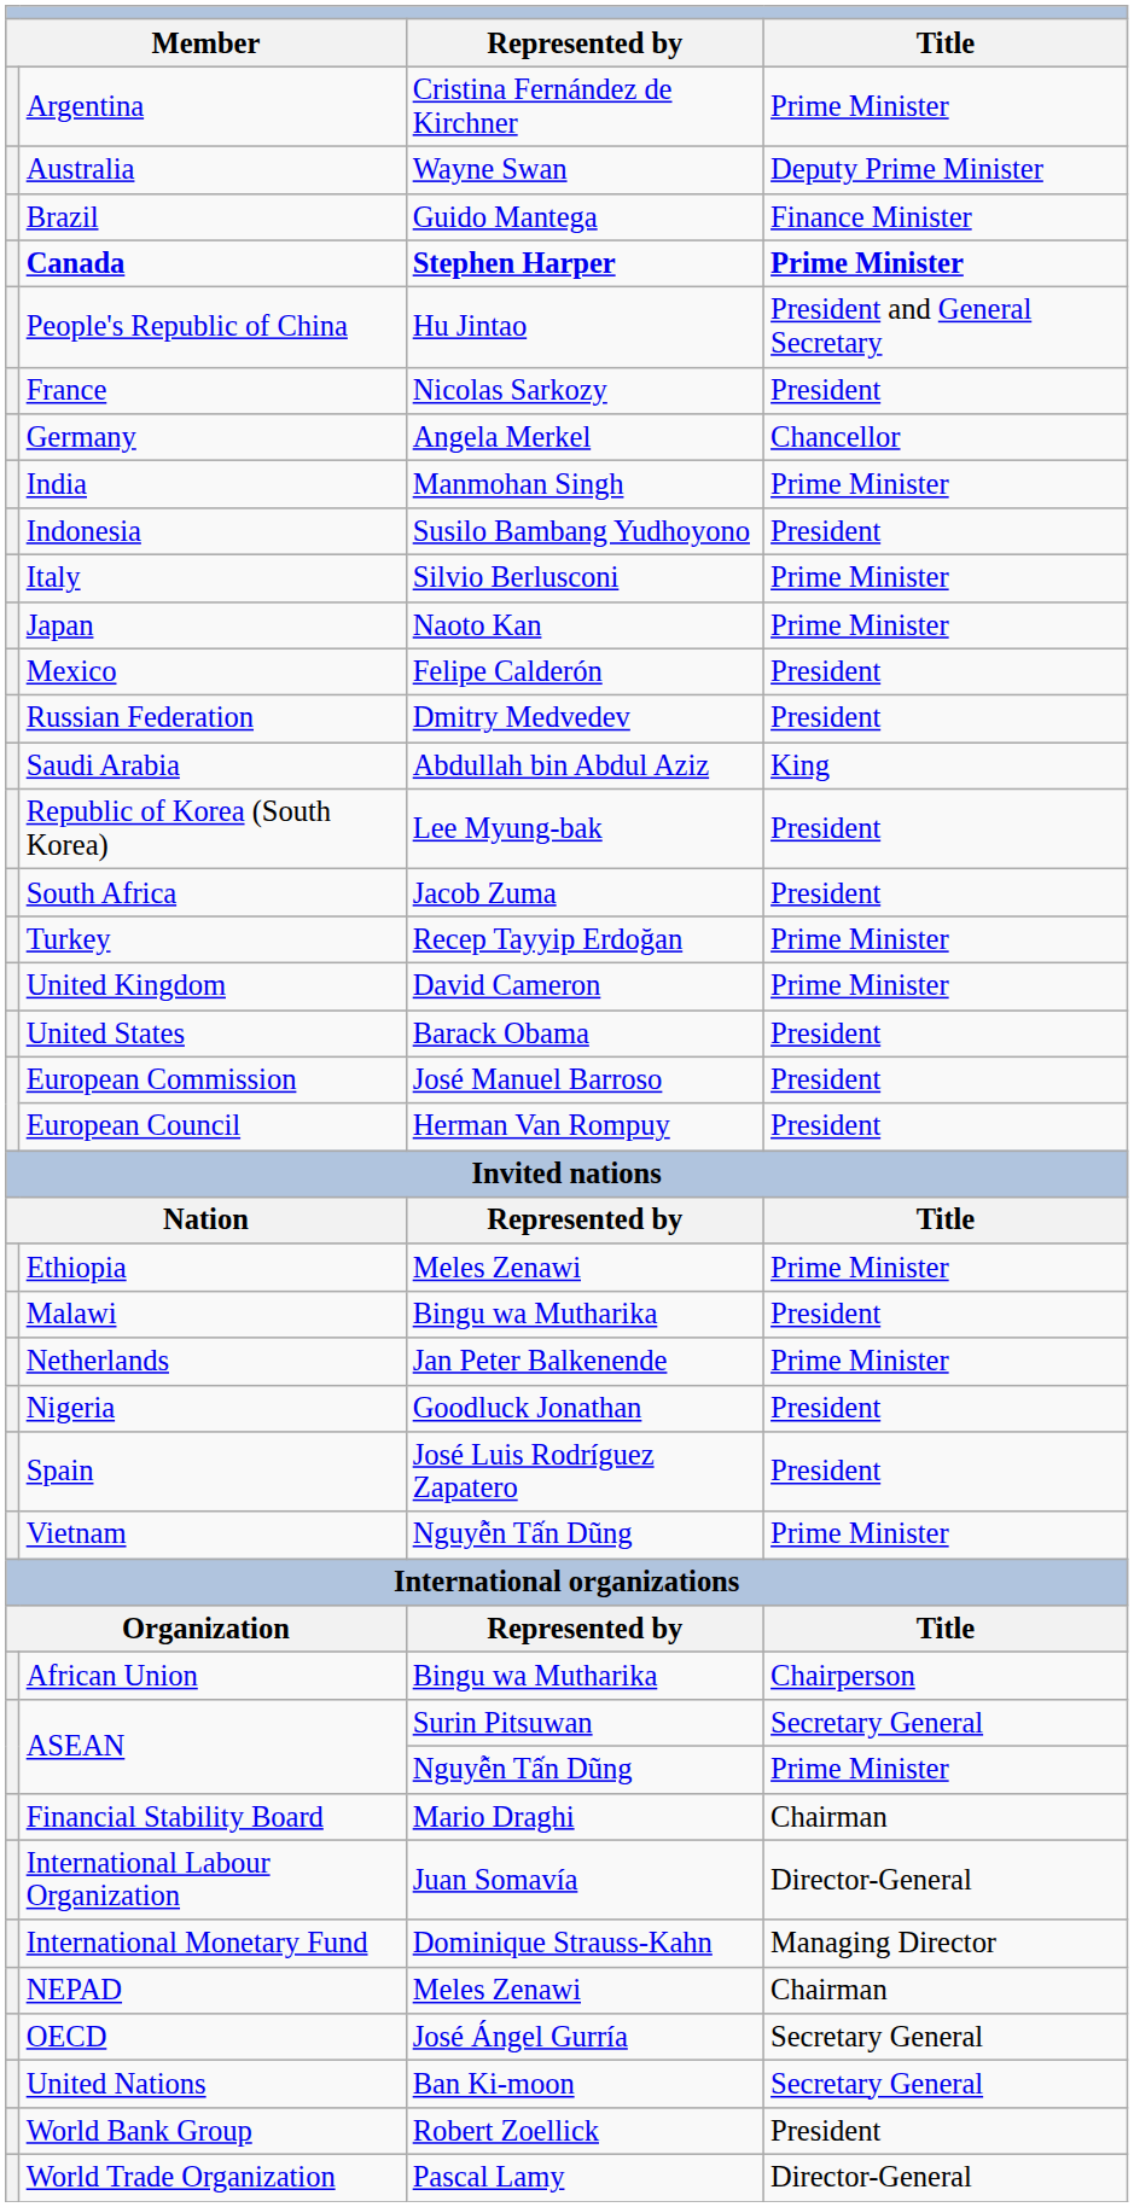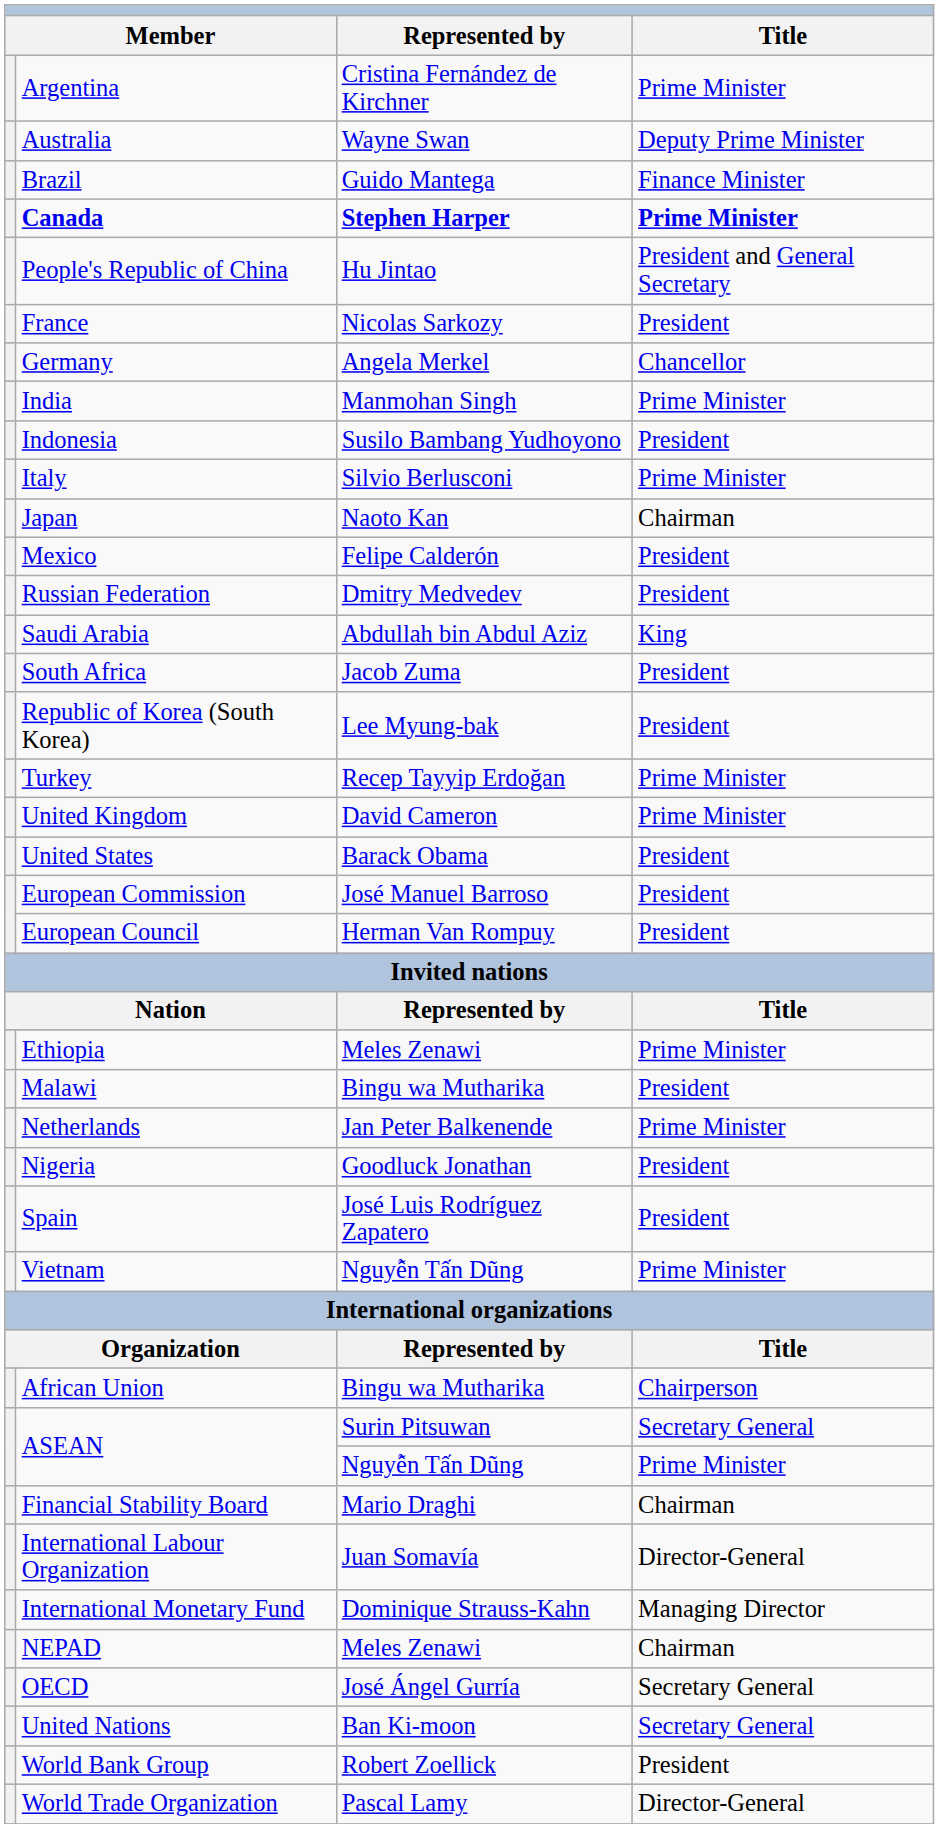 <table class="wikitable">
 <tr>
 <th colspan="4" style="background: LightSteelBlue;"></th>
 </tr>
 <tr style="background:#ccc; text-align:center;">
 <th colspan=2>Member</th>
 <th>Represented by</th>
 <th>Title</th>
 </tr>
 <tr>
 <th></th>
 <td><a href='#'>Argentina</a></td>
 <td><a href='#'>Cristina Fernández de Kirchner</a></td>
 <td><a href='#'>Prime Minister</a></td>
 </tr>
 <tr>
 <th></th>
 <td><a href='#'>Australia</a></td>
 <td><a href='#'>Wayne Swan</a></td>
 <td><a href='#'>Deputy Prime Minister</a></td>
 </tr>
 <tr>
 <th></th>
 <td><a href='#'>Brazil</a></td>
 <td><a href='#'>Guido Mantega</a></td>
 <td><a href='#'>Finance Minister</a></td>
 </tr>
 <tr>
 <th></th>
 <td><strong><a href='#'>Canada</a></strong></td>
 <td><strong><a href='#'>Stephen Harper</a></strong></td>
 <td><strong><a href='#'>Prime Minister</a></strong></td>
 </tr>
 <tr>
 <th></th>
 <td><a href='#'>People's Republic of China</a></td>
 <td><a href='#'>Hu Jintao</a></td>
 <td><a href='#'>President</a> and <a href='#'>General Secretary</a></td>
 </tr>
 <tr>
 <th></th>
 <td><a href='#'>France</a></td>
 <td><a href='#'>Nicolas Sarkozy</a></td>
 <td><a href='#'>President</a></td>
 </tr>
 <tr>
 <th></th>
 <td><a href='#'>Germany</a></td>
 <td><a href='#'>Angela Merkel</a></td>
 <td><a href='#'>Chancellor</a></td>
 </tr>
 <tr>
 <th></th>
 <td><a href='#'>India</a></td>
 <td><a href='#'>Manmohan Singh</a></td>
 <td><a href='#'>Prime Minister</a></td>
 </tr>
 <tr>
 <th></th>
 <td><a href='#'>Indonesia</a></td>
 <td><a href='#'>Susilo Bambang Yudhoyono</a></td>
 <td><a href='#'>President</a></td>
 </tr>
 <tr>
 <th></th>
 <td><a href='#'>Italy</a></td>
 <td><a href='#'>Silvio Berlusconi</a></td>
 <td><a href='#'>Prime Minister</a></td>
 </tr>
 <tr>
 <th></th>
 <td><a href='#'>Japan</a></td>
 <td><a href='#'>Naoto Kan</a></td>
-<td><a href='#'>Prime Minister</a></td>
+<td>Chairman</td>
 </tr>
 <tr>
 <th></th>
 <td><a href='#'>Mexico</a></td>
 <td><a href='#'>Felipe Calderón</a></td>
 <td><a href='#'>President</a></td>
 </tr>
 <tr>
 <th></th>
 <td><a href='#'>Russian Federation</a></td>
 <td><a href='#'>Dmitry Medvedev</a></td>
 <td><a href='#'>President</a></td>
 </tr>
 <tr>
 <th></th>
 <td><a href='#'>Saudi Arabia</a></td>
 <td><a href='#'>Abdullah bin Abdul Aziz</a></td>
 <td><a href='#'>King</a></td>
 </tr>
 <tr>
 <th></th>
-<td><a href='#'>Republic of Korea</a> (South Korea)</td>
-<td><a href='#'>Lee Myung-bak</a></td>
+<td><a href='#'>South Africa</a></td>
+<td><a href='#'>Jacob Zuma</a></td>
 <td><a href='#'>President</a></td>
 </tr>
 <tr>
 <th></th>
-<td><a href='#'>South Africa</a></td>
-<td><a href='#'>Jacob Zuma</a></td>
+<td><a href='#'>Republic of Korea</a> (South Korea)</td>
+<td><a href='#'>Lee Myung-bak</a></td>
 <td><a href='#'>President</a></td>
 </tr>
 <tr>
 <th></th>
 <td><a href='#'>Turkey</a></td>
 <td><a href='#'>Recep Tayyip Erdoğan</a></td>
 <td><a href='#'>Prime Minister</a></td>
 </tr>
 <tr>
 <th></th>
 <td><a href='#'>United Kingdom</a></td>
 <td><a href='#'>David Cameron</a></td>
 <td><a href='#'>Prime Minister</a></td>
 </tr>
 <tr>
 <th></th>
 <td><a href='#'>United States</a></td>
 <td><a href='#'>Barack Obama</a></td>
 <td><a href='#'>President</a></td>
 </tr>
 <tr>
 <th rowspan="2"></th>
 <td><a href='#'>European Commission</a></td>
 <td><a href='#'>José Manuel Barroso</a></td>
 <td><a href='#'>President</a></td>
 </tr>
 <tr>
 <td><a href='#'>European Council</a></td>
 <td><a href='#'>Herman Van Rompuy</a></td>
 <td><a href='#'>President</a></td>
 </tr>
 <tr style="background:#ccc; text-align:center;">
 <th colspan="4" style="background: LightSteelBlue;">Invited nations</th>
 </tr>
 <tr style="background:#ccc; text-align:center;">
 <th colspan=2>Nation</th>
 <th>Represented by</th>
 <th>Title</th>
 </tr>
 <tr>
 <th></th>
 <td><a href='#'>Ethiopia</a></td>
 <td><a href='#'>Meles Zenawi</a></td>
 <td><a href='#'>Prime Minister</a></td>
 </tr>
 <tr>
 <th></th>
 <td><a href='#'>Malawi</a></td>
 <td><a href='#'>Bingu wa Mutharika</a></td>
 <td><a href='#'>President</a></td>
 </tr>
 <tr>
 <th></th>
 <td><a href='#'>Netherlands</a></td>
 <td><a href='#'>Jan Peter Balkenende</a></td>
 <td><a href='#'>Prime Minister</a></td>
 </tr>
 <tr>
 <th></th>
 <td><a href='#'>Nigeria</a></td>
 <td><a href='#'>Goodluck Jonathan</a></td>
 <td><a href='#'>President</a></td>
 </tr>
 <tr>
 <th></th>
 <td><a href='#'>Spain</a></td>
 <td><a href='#'>José Luis Rodríguez Zapatero</a></td>
 <td><a href='#'>President</a></td>
 </tr>
 <tr>
 <th></th>
 <td><a href='#'>Vietnam</a></td>
 <td><a href='#'>Nguyễn Tấn Dũng</a></td>
 <td><a href='#'>Prime Minister</a></td>
 </tr>
 <tr style="background:#ccc; text-align:center;">
 <th colspan="4" style="background: LightSteelBlue;">International organizations</th>
 </tr>
 <tr style="background:#ccc; text-align:center;">
 <th colspan=2>Organization</th>
 <th>Represented by</th>
 <th>Title</th>
 </tr>
 <tr>
 <th></th>
 <td><a href='#'>African Union</a></td>
 <td><a href='#'>Bingu wa Mutharika</a></td>
 <td><a href='#'>Chairperson</a></td>
 </tr>
 <tr>
 <th rowspan="2"></th>
 <td rowspan="2"><a href='#'>ASEAN</a></td>
 <td><a href='#'>Surin Pitsuwan</a></td>
 <td><a href='#'>Secretary General</a></td>
 </tr>
 <tr>
 <td><a href='#'>Nguyễn Tấn Dũng</a></td>
 <td><a href='#'>Prime Minister</a></td>
 </tr>
 <tr>
 <th></th>
 <td><a href='#'>Financial Stability Board</a></td>
 <td><a href='#'>Mario Draghi</a></td>
 <td>Chairman</td>
 </tr>
 <tr>
 <th></th>
 <td><a href='#'>International Labour Organization</a></td>
 <td><a href='#'>Juan Somavía</a></td>
 <td>Director-General</td>
 </tr>
 <tr>
 <th></th>
 <td><a href='#'>International Monetary Fund</a></td>
 <td><a href='#'>Dominique Strauss-Kahn</a></td>
 <td>Managing Director</td>
 </tr>
 <tr>
 <th></th>
 <td><a href='#'>NEPAD</a></td>
 <td><a href='#'>Meles Zenawi</a></td>
 <td>Chairman</td>
 </tr>
 <tr>
 <th></th>
 <td><a href='#'>OECD</a></td>
 <td><a href='#'>José Ángel Gurría</a></td>
 <td>Secretary General</td>
 </tr>
 <tr>
 <th></th>
 <td><a href='#'>United Nations</a></td>
 <td><a href='#'>Ban Ki-moon</a></td>
 <td><a href='#'>Secretary General</a></td>
 </tr>
 <tr>
 <th></th>
 <td><a href='#'>World Bank Group</a></td>
 <td><a href='#'>Robert Zoellick</a></td>
 <td>President</td>
 </tr>
 <tr>
 <th></th>
 <td><a href='#'>World Trade Organization</a></td>
 <td><a href='#'>Pascal Lamy</a></td>
 <td>Director-General</td>
 </tr>
 </table>
